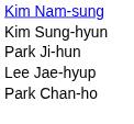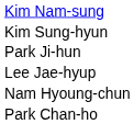 <table>
 <tr>
 <th></th>
 <td> <a href='#'>Kim Nam-sung</a></td>
 </tr>
 <tr>
 <th></th>
 <td>Kim Sung-hyun</td>
 </tr>
 <tr>
 <th></th>
 <td>Park Ji-hun</td>
 </tr>
 <tr>
 <td></td>
 <td>Lee Jae-hyup</td>
 </tr>
 <tr>
+<th></th>
+<td>Nam Hyoung-chun</td>
+</tr>
+<tr>
 <td></td>
 <td>Park Chan-ho</td>
 </tr>
 </table>
